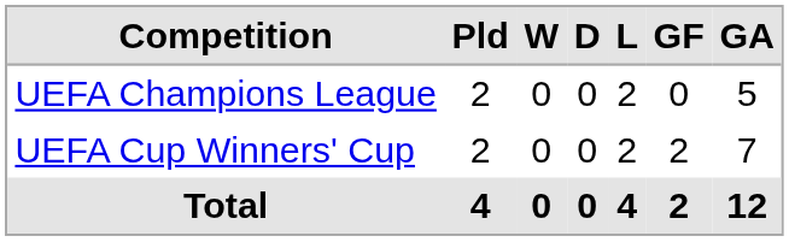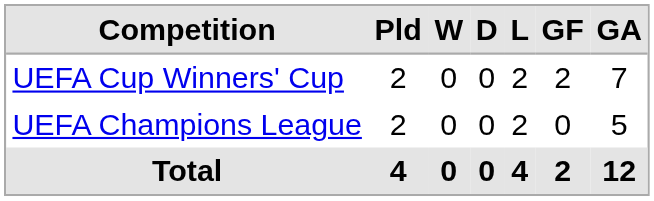 <table cellspacing="0" cellpadding="3" style="border:1px solid #AAAAAA;font-size:90%">
 <tr style="background:#e4e4e4;">
 <th style="border-bottom:1px solid #aaa;">Competition</th>
 <th style="border-bottom:1px solid #aaa; text-align:center;">Pld</th>
 <th style="border-bottom:1px solid #aaa; text-align:center;">W</th>
 <th style="border-bottom:1px solid #aaa; text-align:center;">D</th>
 <th style="border-bottom:1px solid #aaa; text-align:center;">L</th>
 <th style="border-bottom:1px solid #aaa; text-align:center;">GF</th>
 <th style="border-bottom:1px solid #aaa; text-align:center;">GA</th>
 </tr>
 <tr>
+<td><a href='#'>UEFA Cup Winners' Cup</a></td>
+<td style="text-align:center;">2</td>
+<td style="text-align:center;">0</td>
+<td style="text-align:center;">0</td>
+<td style="text-align:center;">2</td>
+<td style="text-align:center;">2</td>
+<td style="text-align:center;">7</td>
+</tr>
+<tr>
 <td><a href='#'>UEFA Champions League</a></td>
 <td style="text-align:center;">2</td>
 <td style="text-align:center;">0</td>
 <td style="text-align:center;">0</td>
 <td style="text-align:center;">2</td>
 <td style="text-align:center;">0</td>
 <td style="text-align:center;">5</td>
-</tr>
-<tr>
-<td><a href='#'>UEFA Cup Winners' Cup</a></td>
-<td style="text-align:center;">2</td>
-<td style="text-align:center;">0</td>
-<td style="text-align:center;">0</td>
-<td style="text-align:center;">2</td>
-<td style="text-align:center;">2</td>
-<td style="text-align:center;">7</td>
 </tr>
 <tr style="background:#E4E4E4;">
 <th ! align="centre">Total</th>
 <th>4</th>
 <th>0</th>
 <th>0</th>
 <th>4</th>
 <th>2</th>
 <th>12</th>
 </tr>
 </table>
